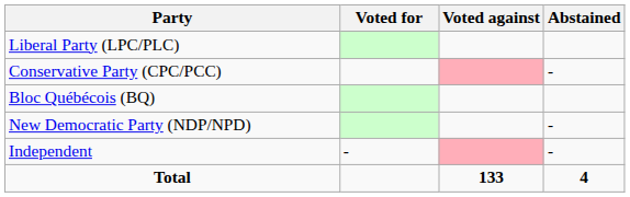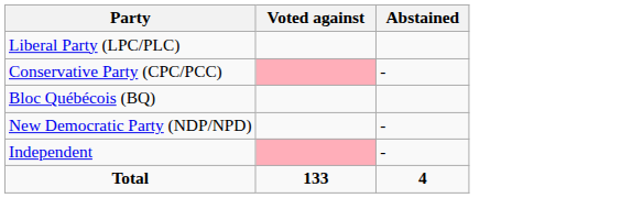 <table class="wikitable">
 <tr>
 <th style="width:54%;">Party</th>
-<th style="width:16%;">Voted for</th>
 <th>Voted against</th>
 <th>Abstained</th>
 </tr>
 <tr>
 <td> <a href='#'>Liberal Party</a> (LPC/PLC)</td>
-<td style="background-color:#CCFFCC;"></td>
 <td></td>
 <td></td>
 </tr>
 <tr>
 <td> <a href='#'>Conservative Party</a> (CPC/PCC)</td>
-<td></td>
 <td style="background-color:#FFAEB9;"></td>
 <td>-</td>
 </tr>
 <tr>
 <td> <a href='#'>Bloc Québécois</a> (BQ)</td>
-<td style="background-color:#CCFFCC;"></td>
 <td></td>
 <td></td>
 </tr>
 <tr>
 <td> <a href='#'>New Democratic Party</a> (NDP/NPD)</td>
-<td style="background-color:#CCFFCC;"></td>
 <td></td>
 <td>-</td>
 </tr>
 <tr>
 <td> <a href='#'>Independent</a></td>
-<td>-</td>
 <td style="background-color:#FFAEB9;"></td>
 <td>-</td>
 </tr>
 <tr>
 <td style="text-align:center;"><strong>Total</strong></td>
-<td></td>
 <td style="text-align:center;"><strong>133</strong></td>
 <td style="text-align:center;"><strong>4</strong></td>
 </tr>
 </table>
